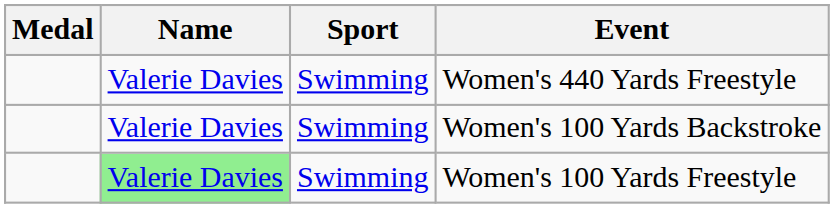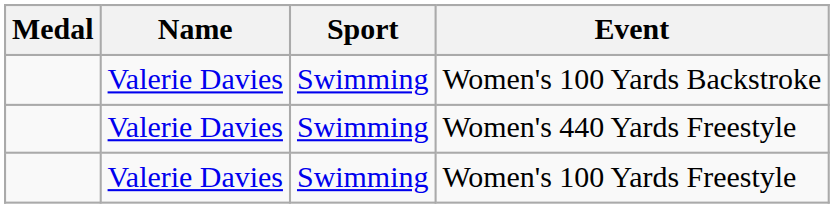 <table class="wikitable sortable" style="font-size:90%">
 <tr>
 <th>Medal</th>
 <th>Name</th>
 <th>Sport</th>
 <th>Event</th>
 </tr>
 <tr>
 <td></td>
 <td><a href='#'>Valerie Davies</a></td>
 <td><a href='#'>Swimming</a></td>
+<td>Women's 100 Yards Backstroke</td>
+</tr>
+<tr>
+<td></td>
+<td><a href='#'>Valerie Davies</a></td>
+<td><a href='#'>Swimming</a></td>
 <td>Women's 440 Yards Freestyle</td>
 </tr>
 <tr>
 <td></td>
 <td><a href='#'>Valerie Davies</a></td>
 <td><a href='#'>Swimming</a></td>
-<td>Women's 100 Yards Backstroke</td>
-</tr>
-<tr>
-<td></td>
-<td style="background: lightgreen;"><a href='#'>Valerie Davies</a></td>
-<td><a href='#'>Swimming</a></td>
 <td>Women's 100 Yards Freestyle</td>
 </tr>
 </table>
